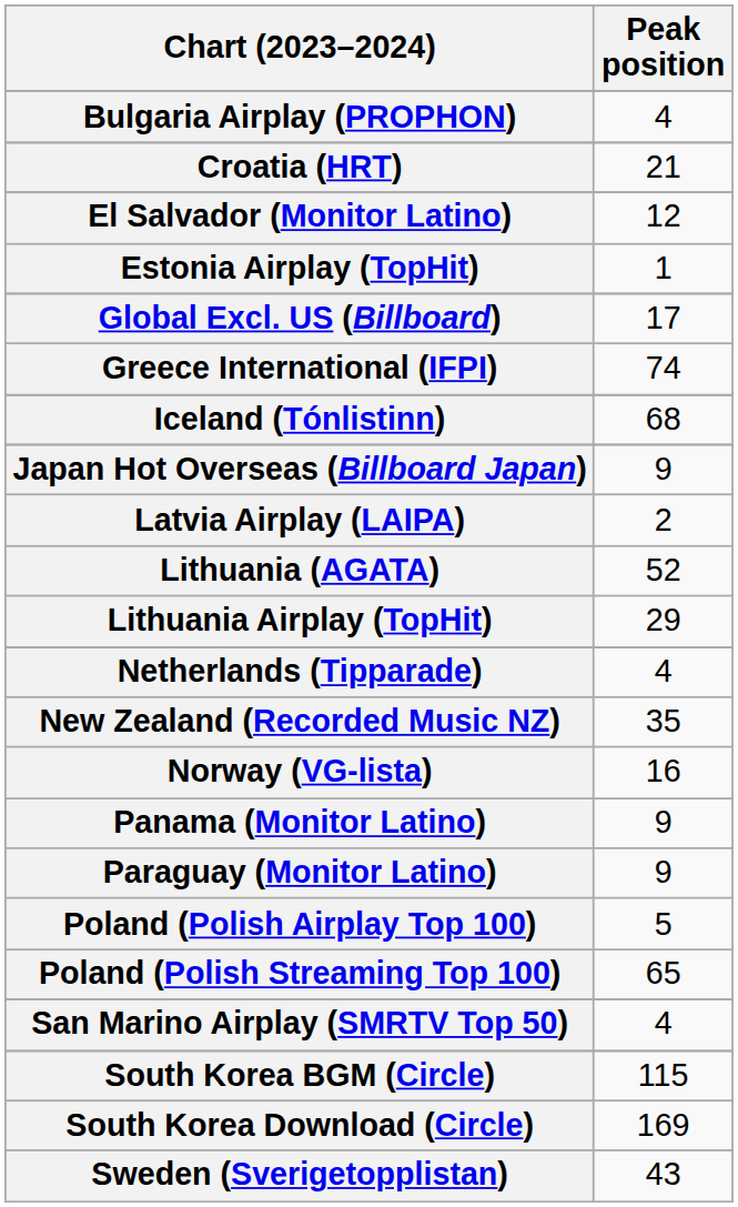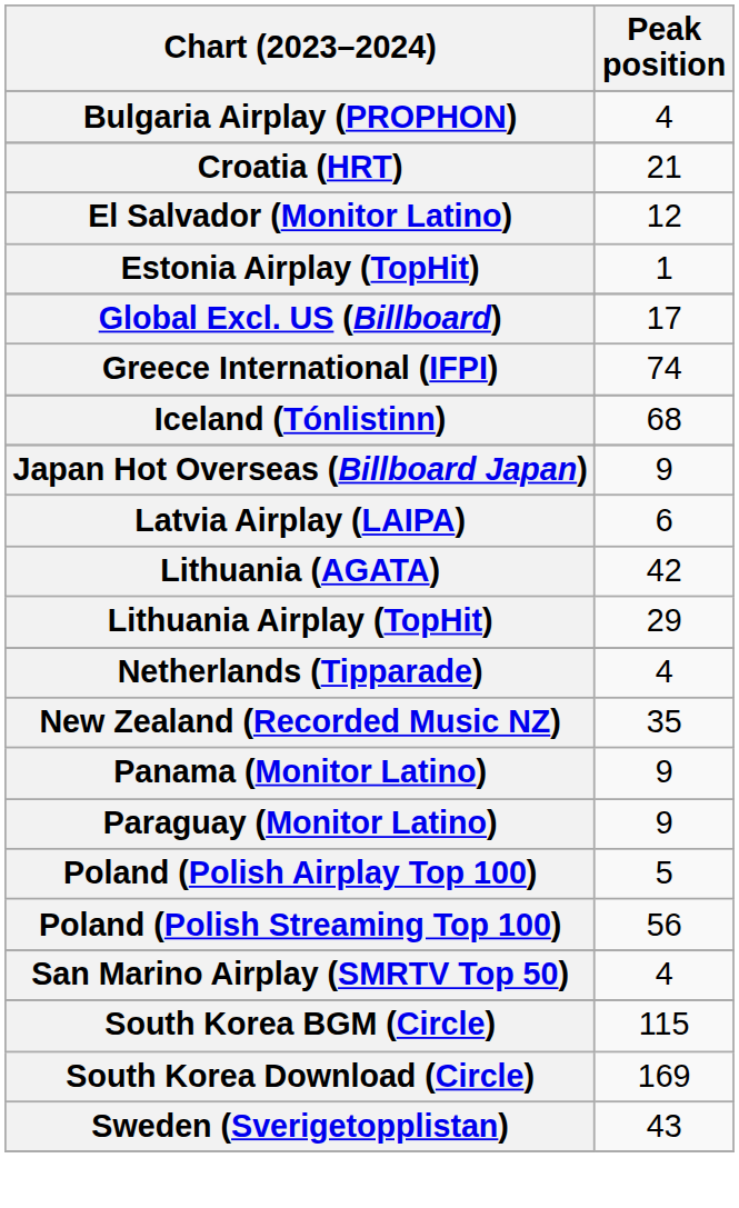 <table class="wikitable sortable plainrowheaders" style="text-align:center">
 <tr>
 <th scope="col">Chart (2023–2024)</th>
 <th scope="col">Peak<br>position</th>
 </tr>
 <tr>
 </tr>
 <tr>
 </tr>
 <tr>
 </tr>
 <tr>
 </tr>
 <tr>
 <th scope="row">Bulgaria Airplay (<a href='#'>PROPHON</a>)</th>
 <td>4</td>
 </tr>
 <tr>
 </tr>
 <tr>
 </tr>
 <tr>
 </tr>
 <tr>
 </tr>
 <tr>
 <th scope="row">Croatia (<a href='#'>HRT</a>)</th>
 <td>21</td>
 </tr>
 <tr>
 </tr>
 <tr>
 </tr>
 <tr>
 <th scope="row">El Salvador (<a href='#'>Monitor Latino</a>)</th>
 <td>12</td>
 </tr>
 <tr>
 <th scope="row">Estonia Airplay (<a href='#'>TopHit</a>)</th>
 <td>1</td>
 </tr>
 <tr>
 </tr>
 <tr>
 </tr>
 <tr>
 </tr>
 <tr>
 <th scope="row"><a href='#'>Global Excl. US</a> (<em><a href='#'>Billboard</a></em>)</th>
 <td>17</td>
 </tr>
 <tr>
 <th scope="row">Greece International (<a href='#'>IFPI</a>)</th>
 <td>74</td>
 </tr>
 <tr>
 </tr>
 <tr>
 <th scope="row">Iceland (<a href='#'>Tónlistinn</a>)</th>
 <td>68</td>
 </tr>
 <tr>
 </tr>
 <tr>
 <th scope="row">Japan Hot Overseas (<em><a href='#'>Billboard Japan</a></em>)</th>
 <td>9</td>
 </tr>
 <tr>
 <th scope="row">Latvia Airplay (<a href='#'>LAIPA</a>)</th>
-<td>2</td>
+<td>6</td>
 </tr>
 <tr>
 <th scope="row">Lithuania (<a href='#'>AGATA</a>)</th>
-<td>52</td>
+<td>42</td>
 </tr>
 <tr>
 <th scope="row">Lithuania Airplay (<a href='#'>TopHit</a>)</th>
 <td>29</td>
 </tr>
 <tr>
 </tr>
 <tr>
 <th scope="row">Netherlands (<a href='#'>Tipparade</a>)</th>
 <td>4</td>
 </tr>
 <tr>
 <th scope="row">New Zealand (<a href='#'>Recorded Music NZ</a>)</th>
 <td>35</td>
 </tr>
 <tr>
-<th scope="row">Norway (<a href='#'>VG-lista</a>)</th>
-<td>16</td>
-</tr>
-<tr>
 <th scope="row">Panama (<a href='#'>Monitor Latino</a>)</th>
 <td>9</td>
 </tr>
 <tr>
 <th scope="row">Paraguay (<a href='#'>Monitor Latino</a>)</th>
 <td>9</td>
 </tr>
 <tr>
 <th scope="row">Poland (<a href='#'>Polish Airplay Top 100</a>)</th>
 <td>5</td>
 </tr>
 <tr>
 <th scope="row">Poland (<a href='#'>Polish Streaming Top 100</a>)</th>
-<td>65</td>
+<td>56</td>
 </tr>
 <tr>
 </tr>
 <tr>
 </tr>
 <tr>
 <th scope="row">San Marino Airplay (<a href='#'>SMRTV Top 50</a>)</th>
 <td>4</td>
 </tr>
 <tr>
 </tr>
 <tr>
 </tr>
 <tr>
 <th scope="row">South Korea BGM (<a href='#'>Circle</a>)</th>
 <td>115</td>
 </tr>
 <tr>
 <th scope="row">South Korea Download (<a href='#'>Circle</a>)</th>
 <td>169</td>
 </tr>
 <tr>
 <th scope="row">Sweden (<a href='#'>Sverigetopplistan</a>)</th>
 <td>43</td>
 </tr>
 <tr>
 </tr>
 <tr>
 </tr>
 <tr>
 </tr>
 <tr>
 </tr>
 <tr>
 </tr>
 <tr>
 </tr>
 <tr>
 </tr>
 </table>
